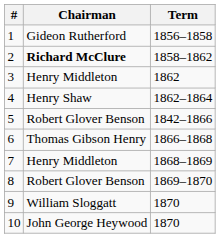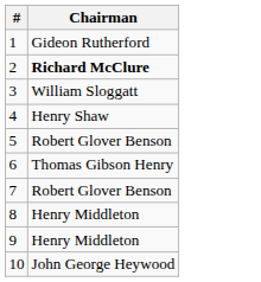 <table class="wikitable sortable">
 <tr>
 <th>#</th>
 <th>Chairman</th>
-<th>Term</th>
 </tr>
 <tr>
 <td>1</td>
 <td>Gideon Rutherford</td>
-<td>1856–1858</td>
 </tr>
 <tr>
 <td>2</td>
 <td><strong>Richard McClure</strong></td>
-<td>1858–1862</td>
 </tr>
 <tr>
 <td>3</td>
-<td>Henry Middleton</td>
-<td>1862</td>
+<td>William Sloggatt</td>
 </tr>
 <tr>
 <td>4</td>
 <td>Henry Shaw</td>
-<td>1862–1864</td>
 </tr>
 <tr>
 <td>5</td>
 <td>Robert Glover Benson</td>
-<td>1842–1866</td>
 </tr>
 <tr>
 <td>6</td>
 <td>Thomas Gibson Henry</td>
-<td>1866–1868</td>
 </tr>
 <tr>
 <td>7</td>
-<td>Henry Middleton</td>
-<td>1868–1869</td>
+<td>Robert Glover Benson</td>
 </tr>
 <tr>
 <td>8</td>
-<td>Robert Glover Benson</td>
-<td>1869–1870</td>
+<td>Henry Middleton</td>
 </tr>
 <tr>
 <td>9</td>
-<td>William Sloggatt</td>
-<td>1870</td>
+<td>Henry Middleton</td>
 </tr>
 <tr>
 <td>10</td>
 <td>John George Heywood</td>
-<td>1870</td>
 </tr>
 </table>
